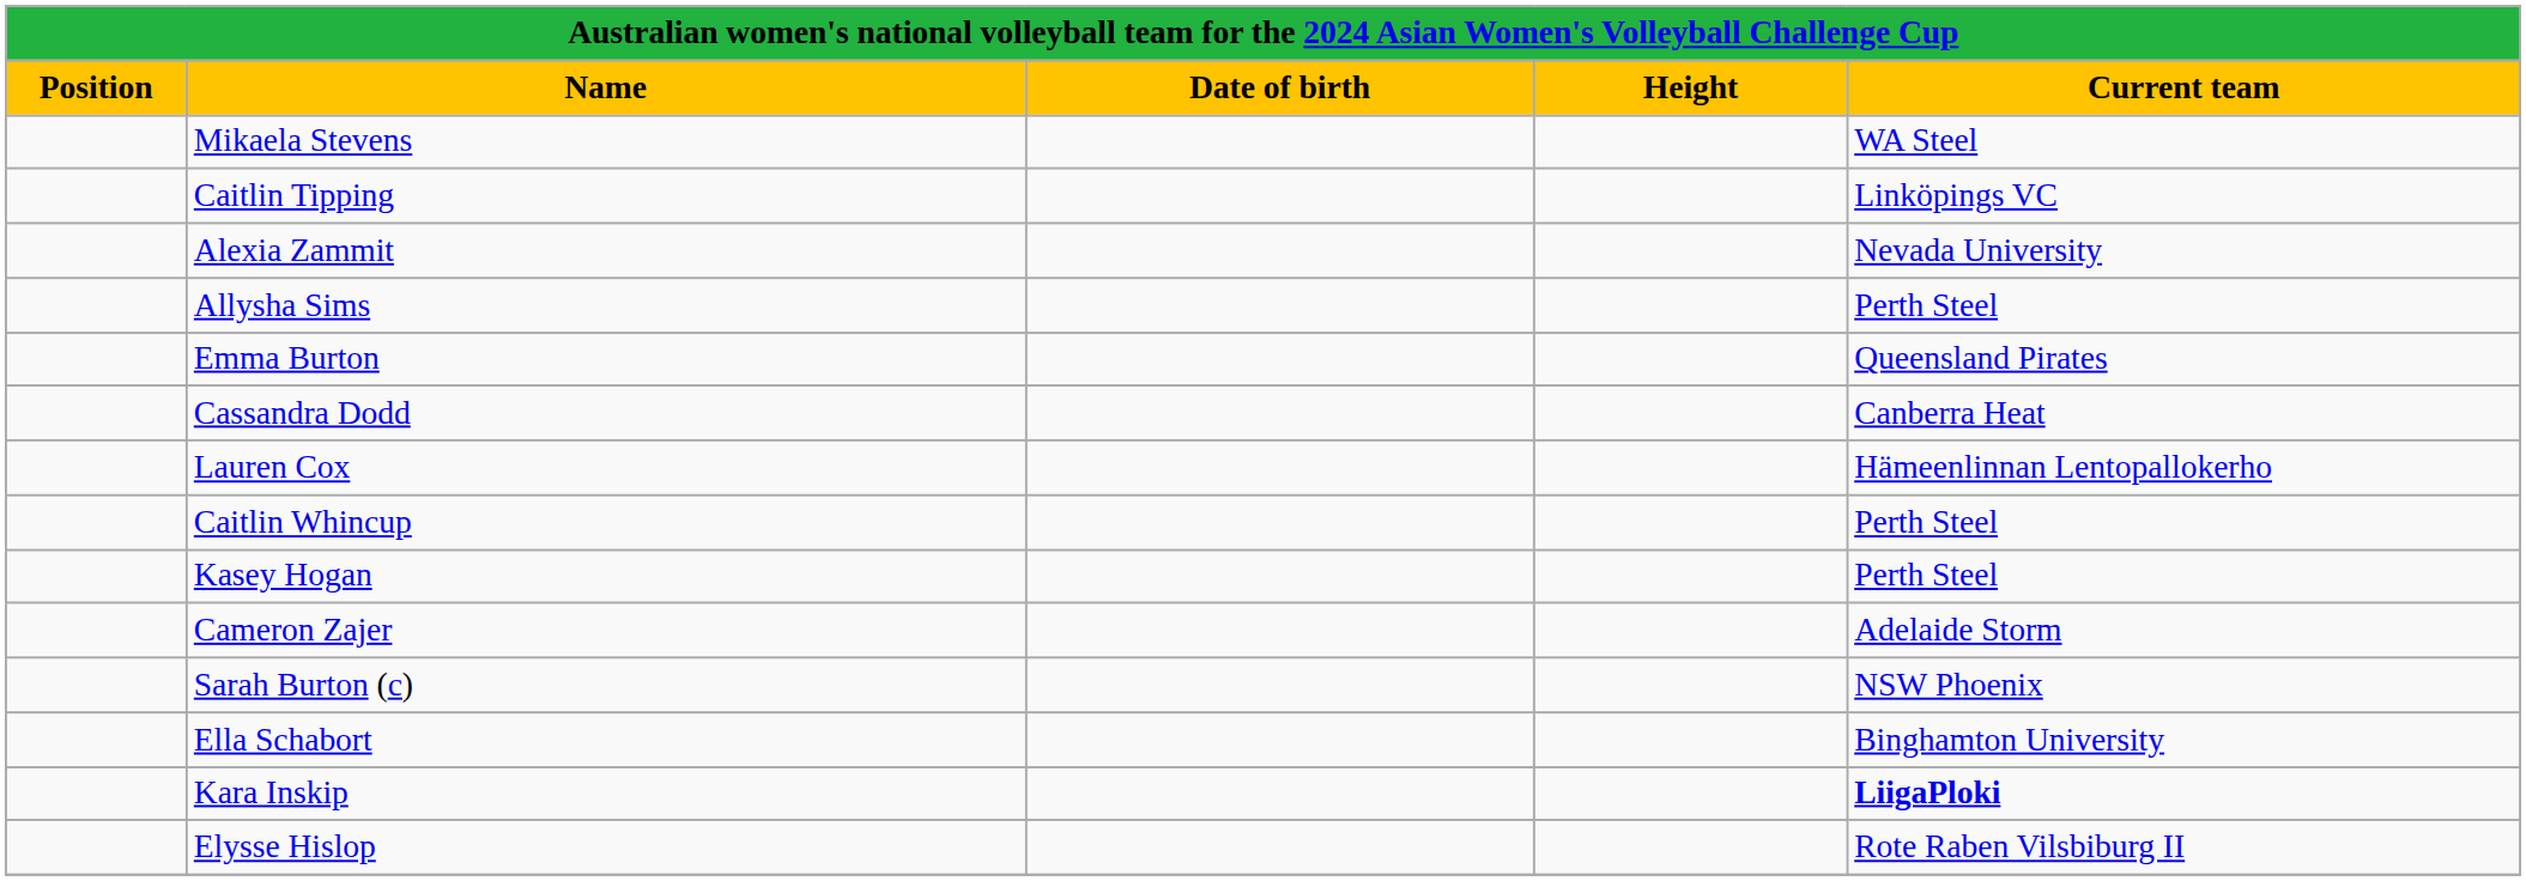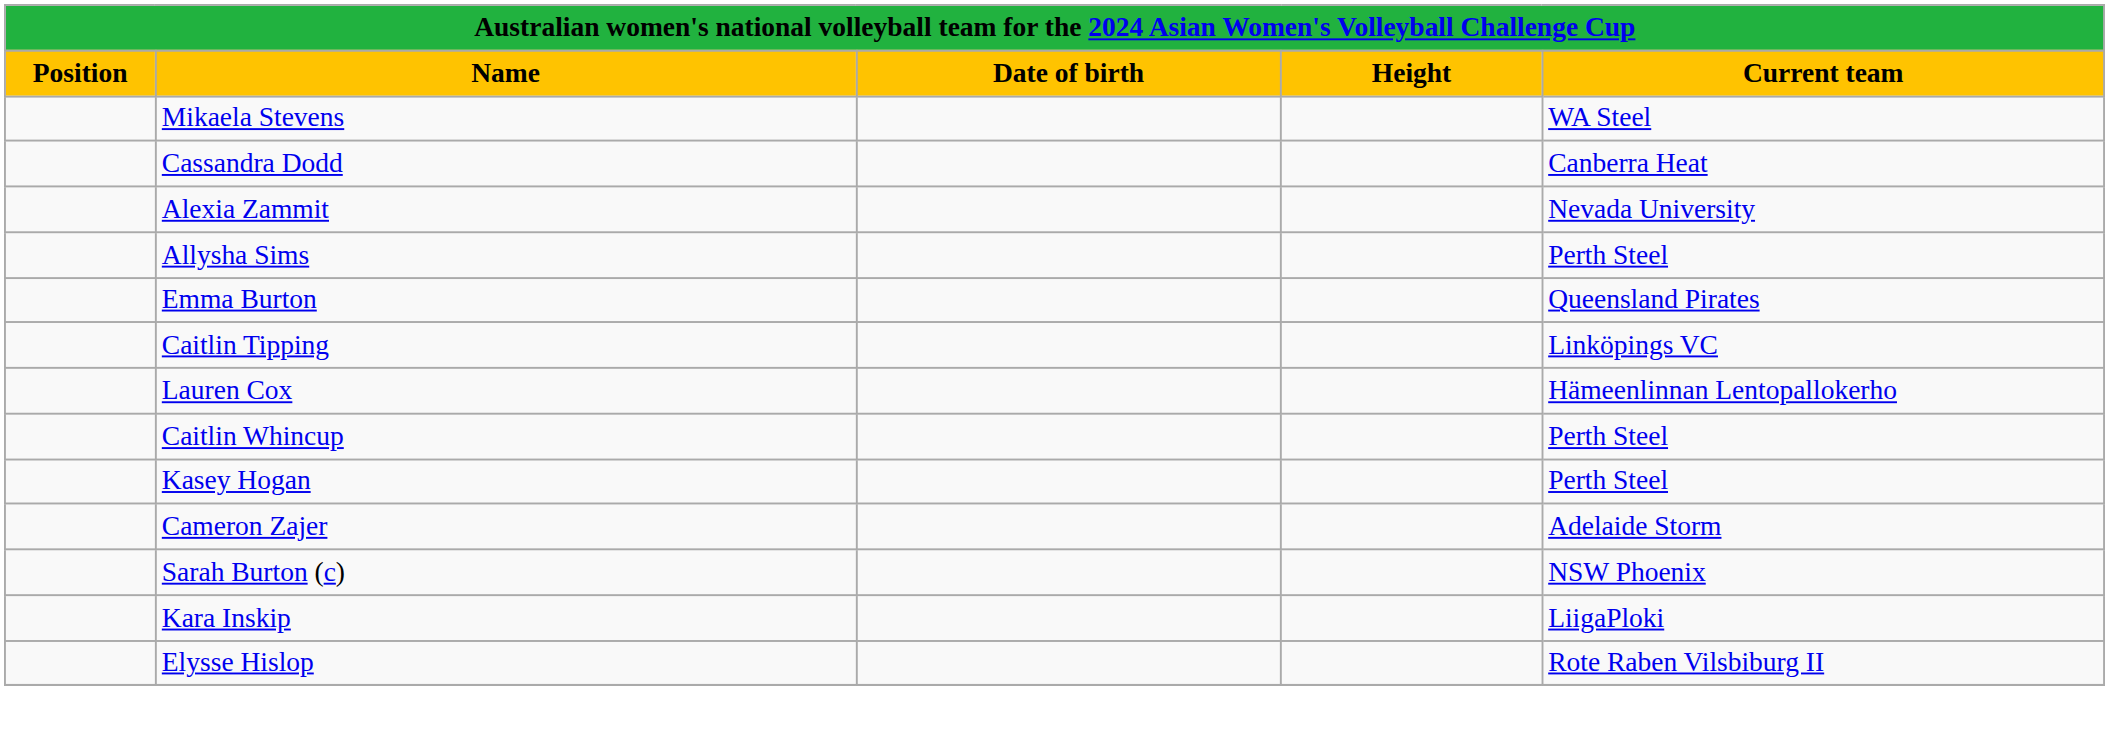 <table class="wikitable sortable" style="font-size:90%; text-align:center;">
 <tr>
 <th colspan="5" style= "background:#21B23F; color:#FFFFF"><strong>Australian women's national volleyball team for the <a href='#'>2024 Asian Women's Volleyball Challenge Cup</a></strong></th>
 </tr>
 <tr>
 <th style="width:5em; background:#FFC300; color:##FFFFF;">Position</th>
 <th style="width:25em; background:#FFC300; color:##FFFFF;">Name</th>
 <th style="width:15em; background:#FFC300; color:##FFFFF;">Date of birth</th>
 <th style="width:9em; background:#FFC300; color:##FFFFF;">Height</th>
 <th style="width:20em; background:#FFC300; color:##FFFFF;">Current team</th>
 </tr>
 <tr align=center>
 <td></td>
 <td align=left><a href='#'>Mikaela Stevens</a></td>
 <td align=right></td>
 <td></td>
 <td align=left> <a href='#'>WA Steel</a></td>
 </tr>
 <tr align=center>
 <td></td>
-<td align=left><a href='#'>Caitlin Tipping</a></td>
+<td align=left><a href='#'>Cassandra Dodd</a></td>
 <td align=right></td>
 <td></td>
-<td align=left> <a href='#'>Linköpings VC</a></td>
+<td align=left> <a href='#'>Canberra Heat</a></td>
 </tr>
 <tr align=center>
 <td></td>
 <td align=left><a href='#'>Alexia Zammit</a></td>
 <td align=right></td>
 <td></td>
 <td align=left> <a href='#'>Nevada University</a></td>
 </tr>
 <tr align=center>
 <td></td>
 <td align=left><a href='#'>Allysha Sims</a></td>
 <td align=right></td>
 <td></td>
 <td align=left> <a href='#'>Perth Steel</a></td>
 </tr>
 <tr align=center>
 <td></td>
 <td align=left><a href='#'>Emma Burton</a></td>
 <td align=right></td>
 <td></td>
 <td align=left> <a href='#'>Queensland Pirates</a></td>
 </tr>
 <tr align=center>
 <td></td>
-<td align=left><a href='#'>Cassandra Dodd</a></td>
+<td align=left><a href='#'>Caitlin Tipping</a></td>
 <td align=right></td>
 <td></td>
-<td align=left> <a href='#'>Canberra Heat</a></td>
+<td align=left> <a href='#'>Linköpings VC</a></td>
 </tr>
 <tr align=center>
 <td></td>
 <td align=left><a href='#'>Lauren Cox</a></td>
 <td align=right></td>
 <td></td>
 <td align=left> <a href='#'>Hämeenlinnan Lentopallokerho</a></td>
 </tr>
 <tr align=center>
 <td></td>
 <td align=left><a href='#'>Caitlin Whincup</a></td>
 <td align=right></td>
 <td></td>
 <td align=left> <a href='#'>Perth Steel</a></td>
 </tr>
 <tr align=center>
 <td></td>
 <td align=left><a href='#'>Kasey Hogan</a></td>
 <td align=right></td>
 <td></td>
 <td align=left> <a href='#'>Perth Steel</a></td>
 </tr>
 <tr align=center>
 <td></td>
 <td align=left><a href='#'>Cameron Zajer</a></td>
 <td align=right></td>
 <td></td>
 <td align=left> <a href='#'>Adelaide Storm</a></td>
 </tr>
 <tr align=center>
 <td></td>
 <td align=left><a href='#'>Sarah Burton</a> (<a href='#'>c</a>)</td>
 <td align=right></td>
 <td></td>
 <td align=left> <a href='#'>NSW Phoenix</a></td>
 </tr>
 <tr align=center>
 <td></td>
-<td align=left><a href='#'>Ella Schabort</a></td>
-<td align=right></td>
-<td></td>
-<td align=left> <a href='#'>Binghamton University</a></td>
-</tr>
-<tr align=center>
-<td></td>
 <td align=left><a href='#'>Kara Inskip</a></td>
 <td align=right></td>
 <td></td>
-<td align=left><strong> <a href='#'>LiigaPloki</a></strong></td>
+<td align=left> <a href='#'>LiigaPloki</a></td>
 </tr>
 <tr align=center>
 <td></td>
 <td align=left><a href='#'>Elysse Hislop</a></td>
 <td align=right></td>
 <td></td>
 <td align=left> <a href='#'>Rote Raben Vilsbiburg II</a></td>
 </tr>
 <tr align=center>
 </tr>
 </table>
